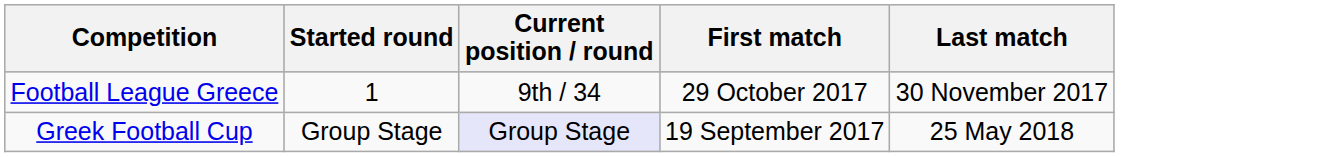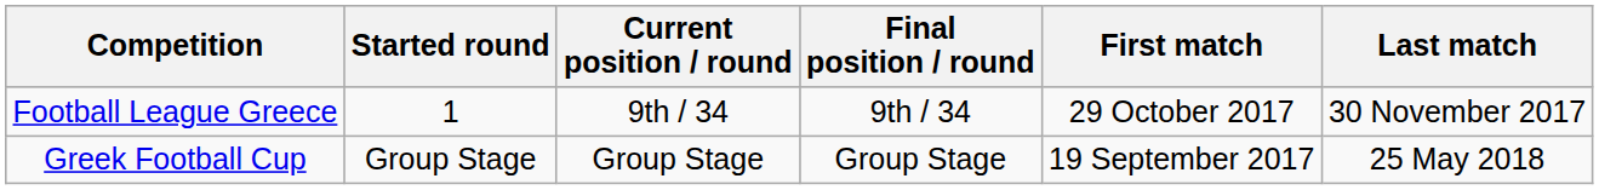 <table class="wikitable" style="text-align:center">
 <tr>
 <th>Competition</th>
 <th>Started round</th>
 <th>Current<br>position / round</th>
+<th>Final<br>position / round</th>
 <th>First match</th>
 <th>Last match</th>
 </tr>
 <tr>
 <td><a href='#'>Football League Greece</a></td>
 <td>1</td>
 <td>9th / 34</td>
+<td>9th / 34</td>
 <td>29 October 2017</td>
 <td>30 November 2017</td>
 </tr>
 <tr>
 <td><a href='#'>Greek Football Cup</a></td>
 <td>Group Stage</td>
-<td style="background: lavender;">Group Stage</td>
+<td>Group Stage</td>
+<td>Group Stage</td>
 <td>19 September 2017</td>
 <td>25 May 2018</td>
 </tr>
 </table>
